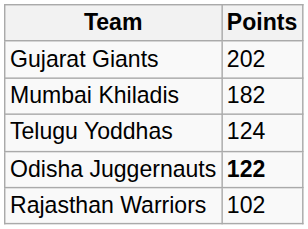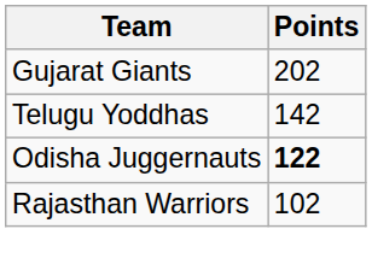 <table class="wikitable">
 <tr>
 <th>Team</th>
 <th>Points</th>
 </tr>
 <tr>
 <td>Gujarat Giants</td>
 <td>202</td>
 </tr>
 <tr>
-<td>Mumbai Khiladis</td>
-<td>182</td>
-</tr>
-<tr>
 <td>Telugu Yoddhas</td>
-<td>124</td>
+<td>142</td>
 </tr>
 <tr>
 <td>Odisha Juggernauts</td>
 <td><strong>122</strong></td>
 </tr>
 <tr>
 <td>Rajasthan Warriors</td>
 <td>102</td>
 </tr>
 </table>
